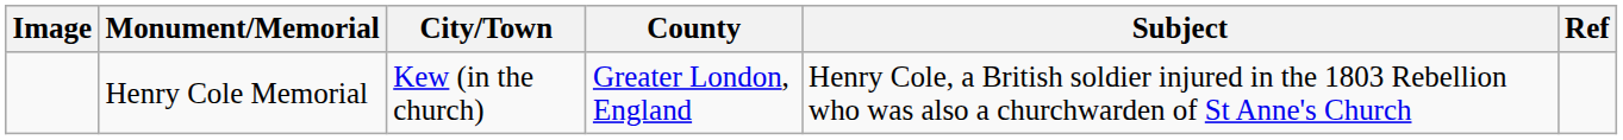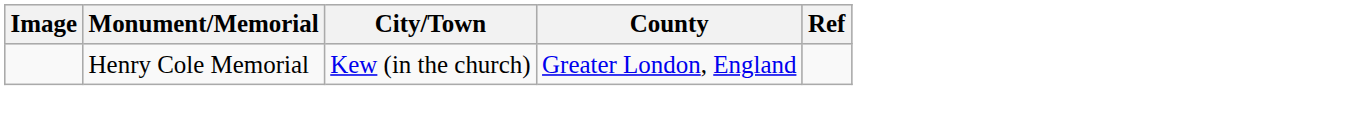 <table class="wikitable">
 <tr>
 <th>Image<br></th>
 <th>Monument/Memorial</th>
 <th>City/Town</th>
 <th>County</th>
-<th>Subject</th>
 <th>Ref<br></th>
 </tr>
 <tr>
 <td></td>
 <td>Henry Cole Memorial</td>
 <td><a href='#'>Kew</a> (in the church)</td>
 <td><a href='#'>Greater London</a>, <a href='#'>England</a></td>
-<td>Henry Cole, a British soldier injured in the 1803 Rebellion who was also a churchwarden of <a href='#'>St Anne's Church</a></td>
 <td></td>
 </tr>
 </table>
